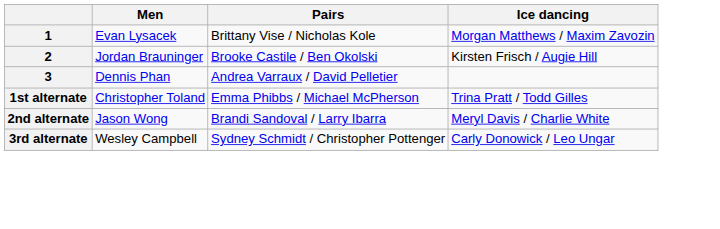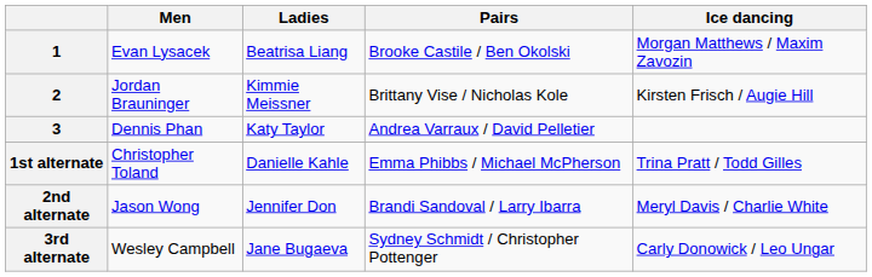 <table class="wikitable">
 <tr>
 <th></th>
 <th>Men</th>
+<th>Ladies</th>
 <th>Pairs</th>
 <th>Ice dancing</th>
 </tr>
 <tr>
 <th>1</th>
 <td><a href='#'>Evan Lysacek</a></td>
-<td>Brittany Vise / Nicholas Kole</td>
+<td><a href='#'>Beatrisa Liang</a></td>
+<td><a href='#'>Brooke Castile</a> / <a href='#'>Ben Okolski</a></td>
 <td><a href='#'>Morgan Matthews</a> / <a href='#'>Maxim Zavozin</a></td>
 </tr>
 <tr>
 <th>2</th>
 <td><a href='#'>Jordan Brauninger</a></td>
-<td><a href='#'>Brooke Castile</a> / <a href='#'>Ben Okolski</a></td>
+<td><a href='#'>Kimmie Meissner</a></td>
+<td>Brittany Vise / Nicholas Kole</td>
 <td>Kirsten Frisch / <a href='#'>Augie Hill</a></td>
 </tr>
 <tr>
 <th>3</th>
 <td><a href='#'>Dennis Phan</a></td>
+<td><a href='#'>Katy Taylor</a></td>
 <td><a href='#'>Andrea Varraux</a> / <a href='#'>David Pelletier</a></td>
 <td></td>
 </tr>
 <tr>
 <th>1st alternate</th>
 <td><a href='#'>Christopher Toland</a></td>
+<td><a href='#'>Danielle Kahle</a></td>
 <td><a href='#'>Emma Phibbs</a> / <a href='#'>Michael McPherson</a></td>
 <td><a href='#'>Trina Pratt</a> / <a href='#'>Todd Gilles</a></td>
 </tr>
 <tr>
 <th>2nd alternate</th>
 <td><a href='#'>Jason Wong</a></td>
+<td><a href='#'>Jennifer Don</a></td>
 <td><a href='#'>Brandi Sandoval</a> / <a href='#'>Larry Ibarra</a></td>
 <td><a href='#'>Meryl Davis</a> / <a href='#'>Charlie White</a></td>
 </tr>
 <tr>
 <th>3rd alternate</th>
 <td>Wesley Campbell</td>
+<td><a href='#'>Jane Bugaeva</a></td>
 <td><a href='#'>Sydney Schmidt</a> / Christopher Pottenger</td>
 <td><a href='#'>Carly Donowick</a> / <a href='#'>Leo Ungar</a></td>
 </tr>
 </table>
